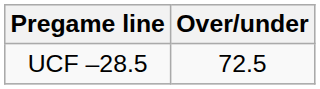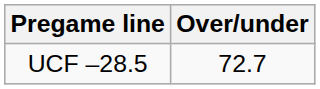 <table class="wikitable">
 <tr align="center">
 <th style=>Pregame line</th>
 <th style=>Over/under</th>
 </tr>
 <tr align="center">
 <td>UCF –28.5</td>
-<td>72.5</td>
+<td>72.7</td>
 </tr>
 </table>
